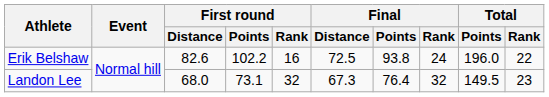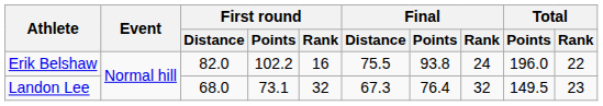 <table class="wikitable" style="font-size:90%">
 <tr>
 <th rowspan=2>Athlete</th>
 <th rowspan=2>Event</th>
 <th colspan=3>First round</th>
 <th colspan=3>Final</th>
 <th colspan=2>Total</th>
 </tr>
 <tr style="font-size:95%">
 <th>Distance</th>
 <th>Points</th>
 <th>Rank</th>
 <th>Distance</th>
 <th>Points</th>
 <th>Rank</th>
 <th>Points</th>
 <th>Rank</th>
 </tr>
 <tr align=center>
 <td align=left><a href='#'>Erik Belshaw</a><br></td>
 <td align=left rowspan=2><a href='#'>Normal hill</a></td>
-<td>82.6</td>
+<td>82.0</td>
 <td>102.2</td>
 <td>16</td>
-<td>72.5</td>
+<td>75.5</td>
 <td>93.8</td>
 <td>24</td>
 <td>196.0</td>
 <td>22</td>
 </tr>
 <tr align=center>
 <td align=left><a href='#'>Landon Lee</a><br></td>
 <td>68.0</td>
 <td>73.1</td>
 <td>32</td>
 <td>67.3</td>
 <td>76.4</td>
 <td>32</td>
 <td>149.5</td>
 <td>23</td>
 </tr>
 </table>
